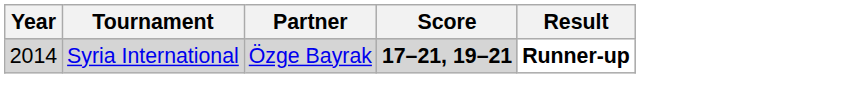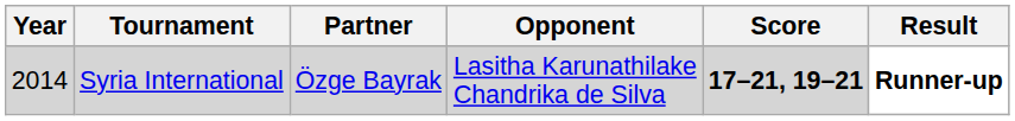 <table class="sortable wikitable" style="font-size: 90%;">
 <tr>
 <th>Year</th>
 <th>Tournament</th>
 <th>Partner</th>
+<th>Opponent</th>
 <th>Score</th>
 <th>Result</th>
 </tr>
 <tr style="background:#D5D5D5">
 <td align="center">2014</td>
 <td align="left"><a href='#'>Syria International</a></td>
 <td align="left"> <a href='#'>Özge Bayrak</a></td>
+<td align="left"> <a href='#'>Lasitha Karunathilake</a><br> <a href='#'>Chandrika de Silva</a></td>
 <td align="left"><strong>17–21, 19–21</strong></td>
 <td style="text-align:left; background:white"> <strong>Runner-up</strong></td>
 </tr>
 </table>
